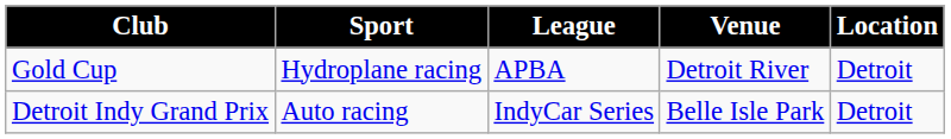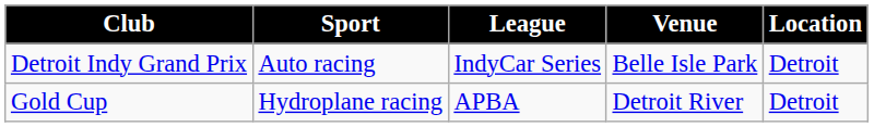 <table class="wikitable">
 <tr>
 <th style="background:black; color:white">Club</th>
 <th style="background:black; color:white">Sport</th>
 <th style="background:black; color:white">League</th>
 <th style="background:black; color:white">Venue</th>
 <th style="background:black; color:white">Location</th>
 </tr>
 <tr>
+<td><a href='#'>Detroit Indy Grand Prix</a></td>
+<td><a href='#'>Auto racing</a></td>
+<td><a href='#'>IndyCar Series</a></td>
+<td><a href='#'>Belle Isle Park</a></td>
+<td><a href='#'>Detroit</a></td>
+</tr>
+<tr>
 <td><a href='#'>Gold Cup</a></td>
 <td><a href='#'>Hydroplane racing</a></td>
 <td><a href='#'>APBA</a></td>
 <td><a href='#'>Detroit River</a></td>
 <td><a href='#'>Detroit</a></td>
 </tr>
-<tr>
-<td><a href='#'>Detroit Indy Grand Prix</a></td>
-<td><a href='#'>Auto racing</a></td>
-<td><a href='#'>IndyCar Series</a></td>
-<td><a href='#'>Belle Isle Park</a></td>
-<td><a href='#'>Detroit</a></td>
-</tr>
 </table>
